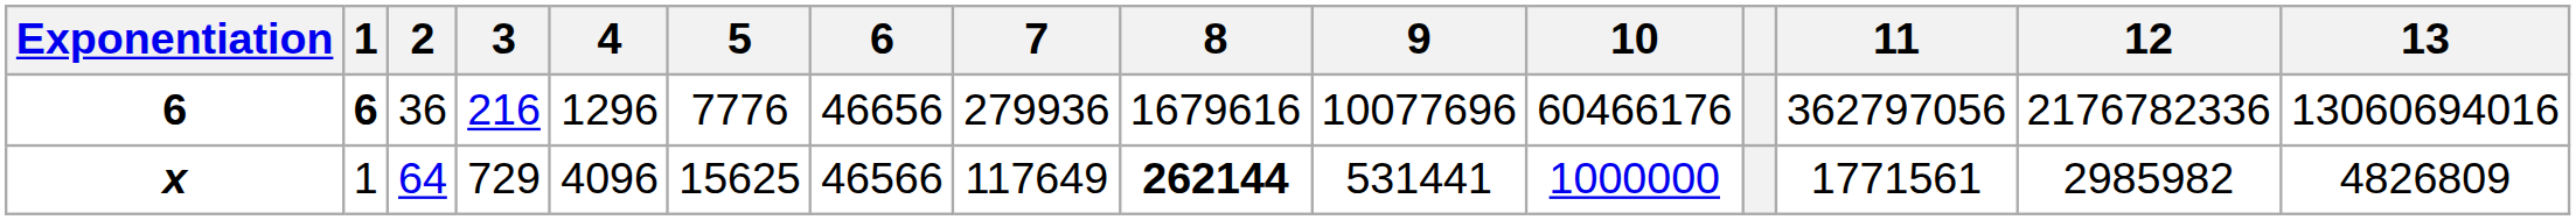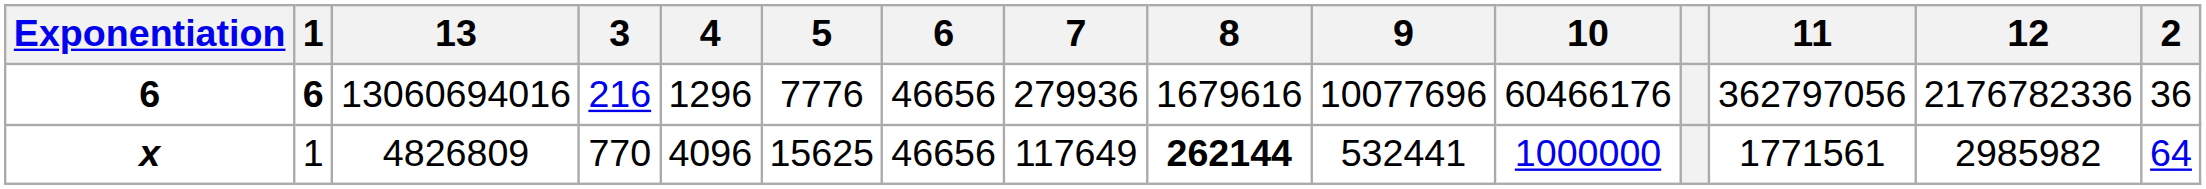 <table class="wikitable" style="text-align: center; background: white">
 <tr>
 <th style="width:105px;"><a href='#'>Exponentiation</a></th>
 <th>1</th>
-<th>2</th>
+<th>13</th>
 <th>3</th>
 <th>4</th>
 <th>5</th>
 <th>6</th>
 <th>7</th>
 <th>8</th>
 <th>9</th>
 <th>10</th>
 <th style="width:5px;"></th>
 <th>11</th>
 <th>12</th>
-<th>13</th>
+<th>2</th>
 </tr>
 <tr>
 <td><strong>6</strong></td>
 <td><strong>6</strong></td>
-<td>36</td>
+<td>13060694016</td>
 <td><a href='#'>216</a></td>
 <td>1296</td>
 <td>7776</td>
 <td>46656</td>
 <td>279936</td>
 <td>1679616</td>
 <td>10077696</td>
 <td>60466176</td>
 <th></th>
 <td>362797056</td>
 <td>2176782336</td>
-<td>13060694016</td>
+<td>36</td>
 </tr>
 <tr>
 <td><strong><em>x<em><strong></td>
 <td>1</td>
-<td><a href='#'>64</a></td>
-<td>729</td>
+<td>4826809</td>
+<td>770</td>
 <td>4096</td>
 <td>15625</td>
-<td>46566</td>
+<td>46656</td>
 <td>117649</td>
 <td><strong>262144</strong></td>
-<td>531441</td>
+<td>532441</td>
 <td><a href='#'>1000000</a></td>
 <th></th>
 <td>1771561</td>
 <td>2985982</td>
-<td>4826809</td>
+<td><a href='#'>64</a></td>
 </tr>
 </table>
